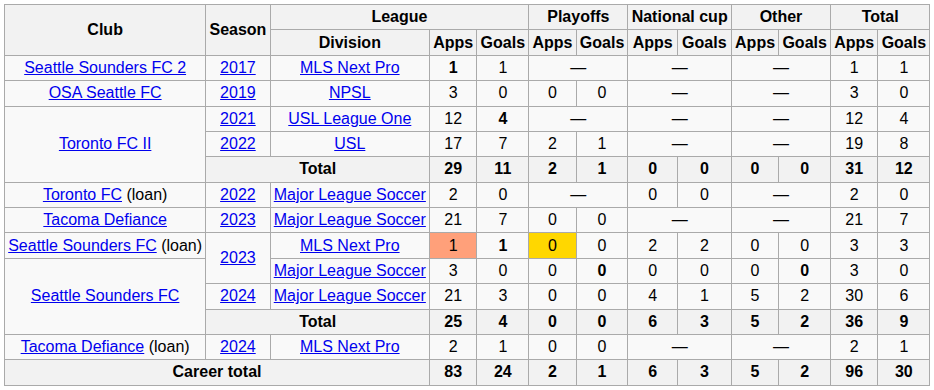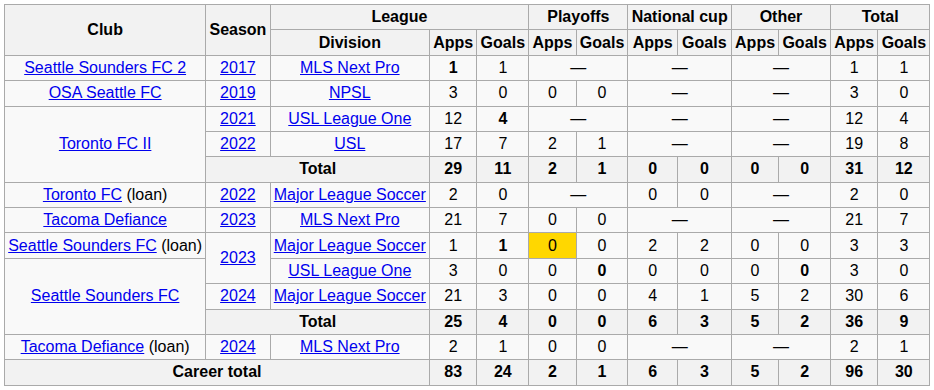 <table class=wikitable style="text-align: center;">
 <tr>
 <th rowspan=2>Club</th>
 <th rowspan=2>Season</th>
 <th colspan=3>League</th>
 <th colspan=2>Playoffs</th>
 <th colspan=2>National cup</th>
 <th colspan=2>Other</th>
 <th colspan=2>Total</th>
 </tr>
 <tr>
 <th>Division</th>
 <th>Apps</th>
 <th>Goals</th>
 <th>Apps</th>
 <th>Goals</th>
 <th>Apps</th>
 <th>Goals</th>
 <th>Apps</th>
 <th>Goals</th>
 <th>Apps</th>
 <th>Goals</th>
 </tr>
 <tr>
 <td><a href='#'>Seattle Sounders FC 2</a></td>
 <td><a href='#'>2017</a></td>
 <td><a href='#'>MLS Next Pro</a></td>
 <td><strong>1</strong></td>
 <td>1</td>
 <td colspan=2>—</td>
 <td colspan=2>—</td>
 <td colspan=2>—</td>
 <td>1</td>
 <td>1</td>
 </tr>
 <tr>
 <td><a href='#'>OSA Seattle FC</a></td>
 <td><a href='#'>2019</a></td>
 <td><a href='#'>NPSL</a></td>
 <td>3</td>
 <td>0</td>
 <td>0</td>
 <td>0</td>
 <td colspan=2>—</td>
 <td colspan=2>—</td>
 <td>3</td>
 <td>0</td>
 </tr>
 <tr>
 <td rowspan=3><a href='#'>Toronto FC II</a></td>
 <td><a href='#'>2021</a></td>
 <td><a href='#'>USL League One</a></td>
 <td>12</td>
 <td><strong>4</strong></td>
 <td colspan=2>—</td>
 <td colspan=2>—</td>
 <td colspan=2>—</td>
 <td>12</td>
 <td>4</td>
 </tr>
 <tr>
 <td><a href='#'>2022</a></td>
 <td><a href='#'>USL</a></td>
 <td>17</td>
 <td>7</td>
 <td>2</td>
 <td>1</td>
 <td colspan=2>—</td>
 <td colspan=2>—</td>
 <td>19</td>
 <td>8</td>
 </tr>
 <tr>
 <th colspan="2">Total</th>
 <th>29</th>
 <th>11</th>
 <th>2</th>
 <th>1</th>
 <th>0</th>
 <th>0</th>
 <th>0</th>
 <th>0</th>
 <th>31</th>
 <th>12</th>
 </tr>
 <tr>
 <td><a href='#'>Toronto FC</a> (loan)</td>
 <td><a href='#'>2022</a></td>
 <td><a href='#'>Major League Soccer</a></td>
 <td>2</td>
 <td>0</td>
 <td colspan=2>—</td>
 <td>0</td>
 <td>0</td>
 <td colspan=2>—</td>
 <td>2</td>
 <td>0</td>
 </tr>
 <tr>
 <td><a href='#'>Tacoma Defiance</a></td>
 <td><a href='#'>2023</a></td>
-<td><a href='#'>Major League Soccer</a></td>
+<td><a href='#'>MLS Next Pro</a></td>
 <td>21</td>
 <td>7</td>
 <td>0</td>
 <td>0</td>
 <td colspan=2>—</td>
 <td colspan=2>—</td>
 <td>21</td>
 <td>7</td>
 </tr>
 <tr>
 <td><a href='#'>Seattle Sounders FC</a> (loan)</td>
 <td rowspan=2><a href='#'>2023</a></td>
-<td><a href='#'>MLS Next Pro</a></td>
-<td style="background: lightsalmon;">1</td>
+<td><a href='#'>Major League Soccer</a></td>
+<td>1</td>
 <td><strong>1</strong></td>
 <td style="background: gold;">0</td>
 <td>0</td>
 <td>2</td>
 <td>2</td>
 <td>0</td>
 <td>0</td>
 <td>3</td>
 <td>3</td>
 </tr>
 <tr>
 <td rowspan=3><a href='#'>Seattle Sounders FC</a></td>
-<td><a href='#'>Major League Soccer</a></td>
+<td><a href='#'>USL League One</a></td>
 <td>3</td>
 <td>0</td>
 <td>0</td>
 <td><strong>0</strong></td>
 <td>0</td>
 <td>0</td>
 <td>0</td>
 <td><strong>0</strong></td>
 <td>3</td>
 <td>0</td>
 </tr>
 <tr>
 <td><a href='#'>2024</a></td>
 <td><a href='#'>Major League Soccer</a></td>
 <td>21</td>
 <td>3</td>
 <td>0</td>
 <td>0</td>
 <td>4</td>
 <td>1</td>
 <td>5</td>
 <td>2</td>
 <td>30</td>
 <td>6</td>
 </tr>
 <tr>
 <th colspan="2">Total</th>
 <th>25</th>
 <th>4</th>
 <th>0</th>
 <th>0</th>
 <th>6</th>
 <th>3</th>
 <th>5</th>
 <th>2</th>
 <th>36</th>
 <th>9</th>
 </tr>
 <tr>
 <td><a href='#'>Tacoma Defiance</a> (loan)</td>
 <td><a href='#'>2024</a></td>
 <td><a href='#'>MLS Next Pro</a></td>
 <td>2</td>
 <td>1</td>
 <td>0</td>
 <td>0</td>
 <td colspan=2>—</td>
 <td colspan=2>—</td>
 <td>2</td>
 <td>1</td>
 </tr>
 <tr>
 <th colspan=3>Career total</th>
 <th>83</th>
 <th>24</th>
 <th>2</th>
 <th>1</th>
 <th>6</th>
 <th>3</th>
 <th>5</th>
 <th>2</th>
 <th>96</th>
 <th>30</th>
 </tr>
 </table>
